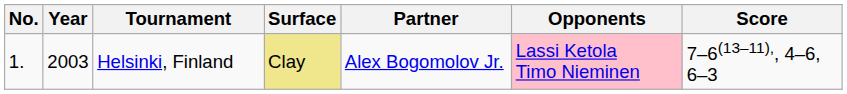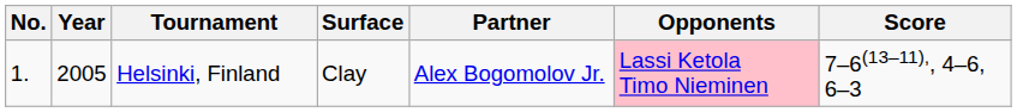 <table class="sortable wikitable">
 <tr>
 <th style="width:20px" class="unsortable">No.</th>
 <th>Year</th>
 <th style="width:140px">Tournament</th>
 <th style="width:50px">Surface</th>
 <th style="width:140px">Partner</th>
 <th style="width:140px">Opponents</th>
 <th style="width:130px" class="unsortable">Score</th>
 </tr>
 <tr>
 <td>1.</td>
-<td>2003</td>
+<td>2005</td>
 <td><a href='#'>Helsinki</a>, Finland</td>
-<td style="background: khaki;">Clay</td>
+<td>Clay</td>
 <td> <a href='#'>Alex Bogomolov Jr.</a></td>
 <td style="background: pink;"> <a href='#'>Lassi Ketola</a><br> <a href='#'>Timo Nieminen</a></td>
 <td>7–6<sup>(13–11),</sup>, 4–6, 6–3</td>
 </tr>
 </table>
